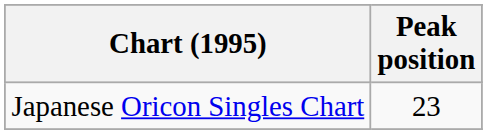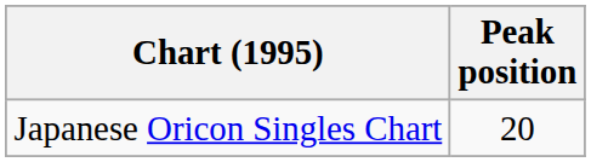 <table class="wikitable">
 <tr>
 <th>Chart (1995)</th>
 <th>Peak<br>position</th>
 </tr>
 <tr>
 <td>Japanese <a href='#'>Oricon Singles Chart</a></td>
-<td align="center">23</td>
+<td align="center">20</td>
 </tr>
 </table>
